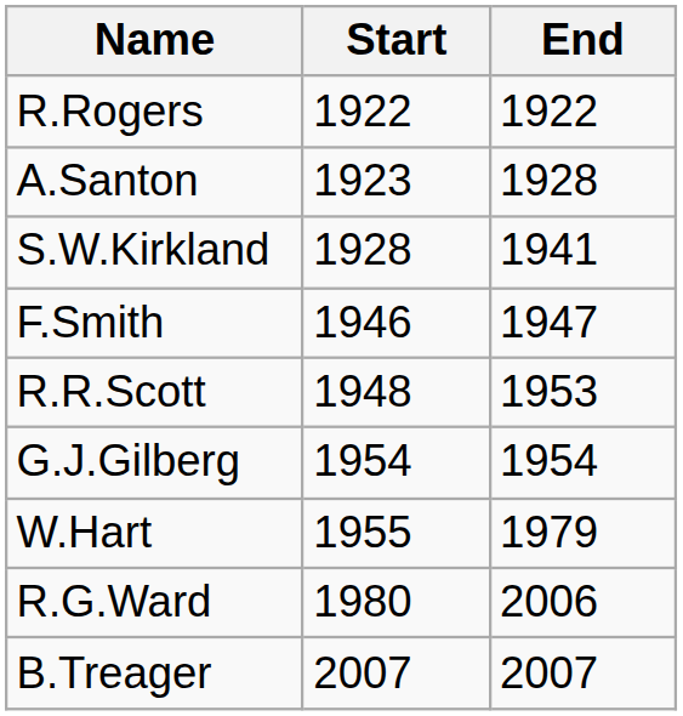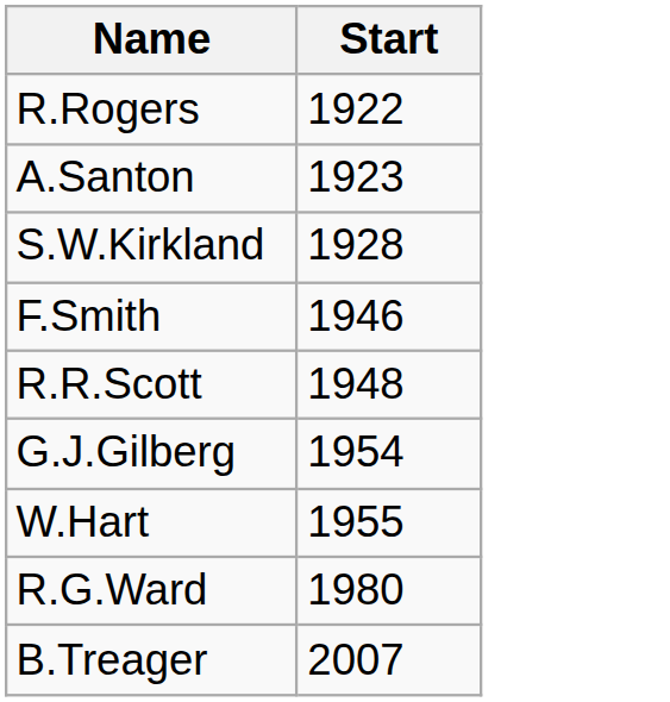 <table class="wikitable">
 <tr>
 <th style="width:100px;">Name</th>
 <th style="width:60px;">Start</th>
-<th style="width:60px;">End</th>
 </tr>
 <tr>
 <td>R.Rogers</td>
-<td>1922</td>
 <td>1922</td>
 </tr>
 <tr>
 <td>A.Santon</td>
 <td>1923</td>
-<td>1928</td>
 </tr>
 <tr>
 <td>S.W.Kirkland</td>
 <td>1928</td>
-<td>1941</td>
 </tr>
 <tr>
 <td>F.Smith</td>
 <td>1946</td>
-<td>1947</td>
 </tr>
 <tr>
 <td>R.R.Scott</td>
 <td>1948</td>
-<td>1953</td>
 </tr>
 <tr>
 <td>G.J.Gilberg</td>
-<td>1954</td>
 <td>1954</td>
 </tr>
 <tr>
 <td>W.Hart</td>
 <td>1955</td>
-<td>1979</td>
 </tr>
 <tr>
 <td>R.G.Ward</td>
 <td>1980</td>
-<td>2006</td>
 </tr>
 <tr>
 <td>B.Treager</td>
 <td>2007</td>
-<td>2007</td>
 </tr>
 </table>
